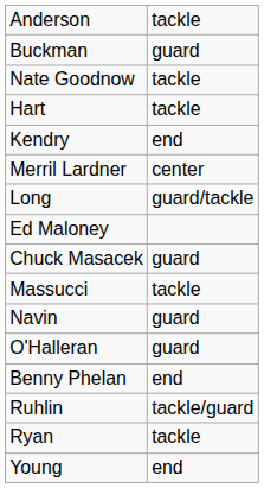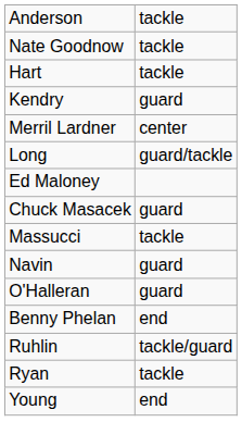 <table class="wikitable">
 <tr>
 </tr>
 <tr>
 <td>Anderson</td>
 <td>tackle</td>
-</tr>
-<tr>
-<td>Buckman</td>
-<td>guard</td>
 </tr>
 <tr>
 <td>Nate Goodnow</td>
 <td>tackle</td>
 </tr>
 <tr>
 <td>Hart</td>
 <td>tackle</td>
 </tr>
 <tr>
 <td>Kendry</td>
-<td>end</td>
+<td>guard</td>
 </tr>
 <tr>
 <td>Merril Lardner</td>
 <td>center</td>
 </tr>
 <tr>
 <td>Long</td>
 <td>guard/tackle</td>
 </tr>
 <tr>
 <td>Ed Maloney</td>
 </tr>
 <tr>
 <td>Chuck Masacek</td>
 <td>guard</td>
 </tr>
 <tr>
 <td>Massucci</td>
 <td>tackle</td>
 </tr>
 <tr>
 <td>Navin</td>
 <td>guard</td>
 </tr>
 <tr>
 <td>O'Halleran</td>
 <td>guard</td>
 </tr>
 <tr>
 <td>Benny Phelan</td>
 <td>end</td>
 </tr>
 <tr>
 <td>Ruhlin</td>
 <td>tackle/guard</td>
 </tr>
 <tr>
 <td>Ryan</td>
 <td>tackle</td>
 </tr>
 <tr>
 <td>Young</td>
 <td>end</td>
 </tr>
 </table>
